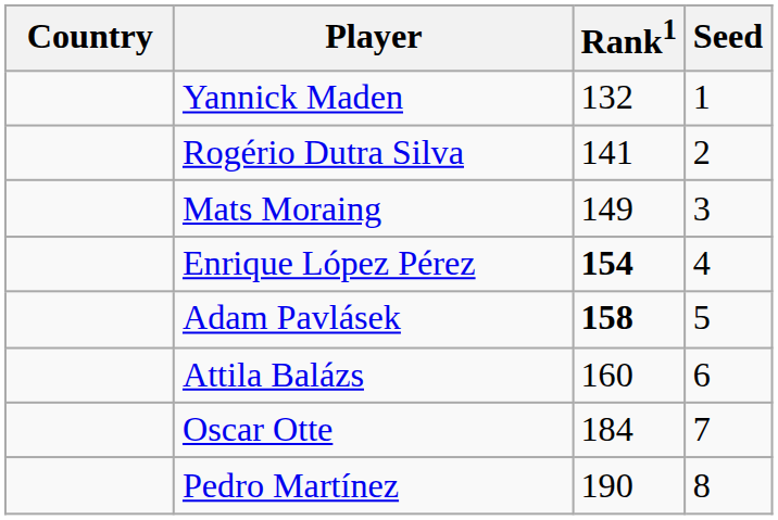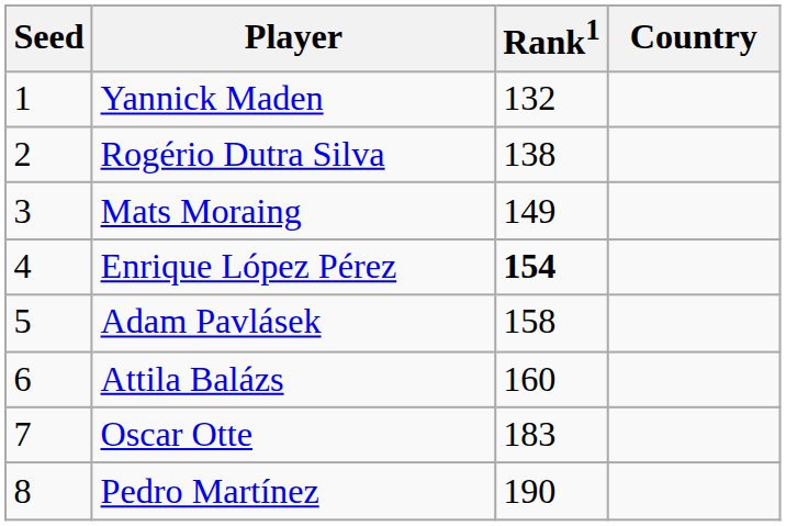 <table class="sortable wikitable">
 <tr>
-<th width="70">Country</th>
+<th>Seed</th>
 <th width="175">Player</th>
 <th>Rank<sup>1</sup></th>
-<th>Seed</th>
+<th width="70">Country</th>
 </tr>
 <tr>
-<td></td>
+<td>1</td>
 <td><a href='#'>Yannick Maden</a></td>
 <td>132</td>
-<td>1</td>
+<td></td>
 </tr>
 <tr>
+<td>2</td>
+<td><a href='#'>Rogério Dutra Silva</a></td>
+<td>138</td>
 <td></td>
-<td><a href='#'>Rogério Dutra Silva</a></td>
-<td>141</td>
-<td>2</td>
 </tr>
 <tr>
-<td></td>
+<td>3</td>
 <td><a href='#'>Mats Moraing</a></td>
 <td>149</td>
-<td>3</td>
+<td></td>
 </tr>
 <tr>
-<td></td>
+<td>4</td>
 <td><a href='#'>Enrique López Pérez</a></td>
 <td><strong>154</strong></td>
-<td>4</td>
+<td></td>
 </tr>
 <tr>
+<td>5</td>
+<td><a href='#'>Adam Pavlásek</a></td>
+<td>158</td>
 <td></td>
-<td><a href='#'>Adam Pavlásek</a></td>
-<td><strong>158</strong></td>
-<td>5</td>
 </tr>
 <tr>
-<td></td>
+<td>6</td>
 <td><a href='#'>Attila Balázs</a></td>
 <td>160</td>
-<td>6</td>
+<td></td>
 </tr>
 <tr>
+<td>7</td>
+<td><a href='#'>Oscar Otte</a></td>
+<td>183</td>
 <td></td>
-<td><a href='#'>Oscar Otte</a></td>
-<td>184</td>
-<td>7</td>
 </tr>
 <tr>
-<td></td>
+<td>8</td>
 <td><a href='#'>Pedro Martínez</a></td>
 <td>190</td>
-<td>8</td>
+<td></td>
 </tr>
 </table>
